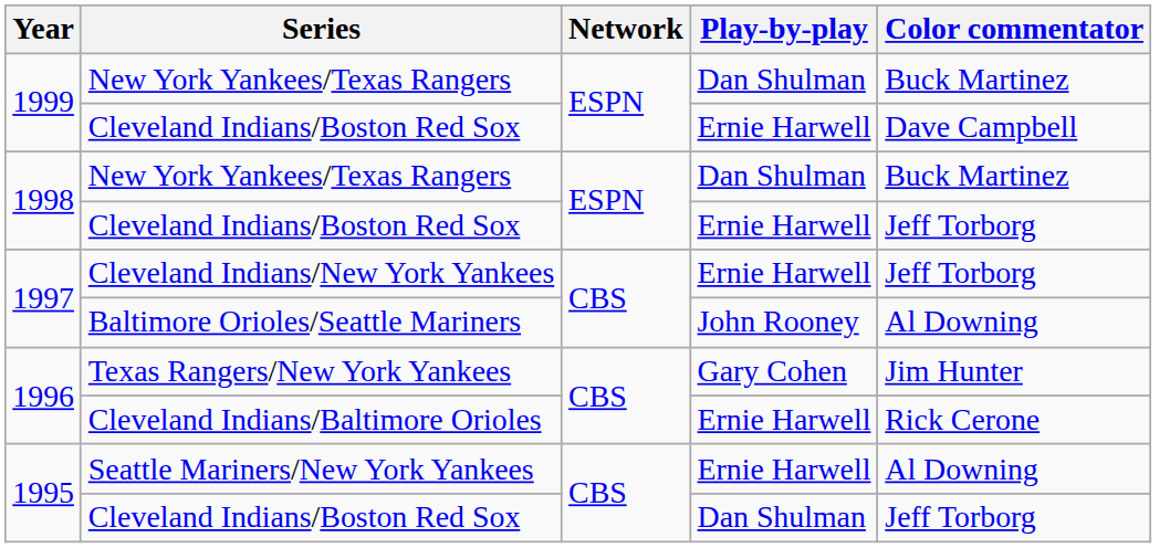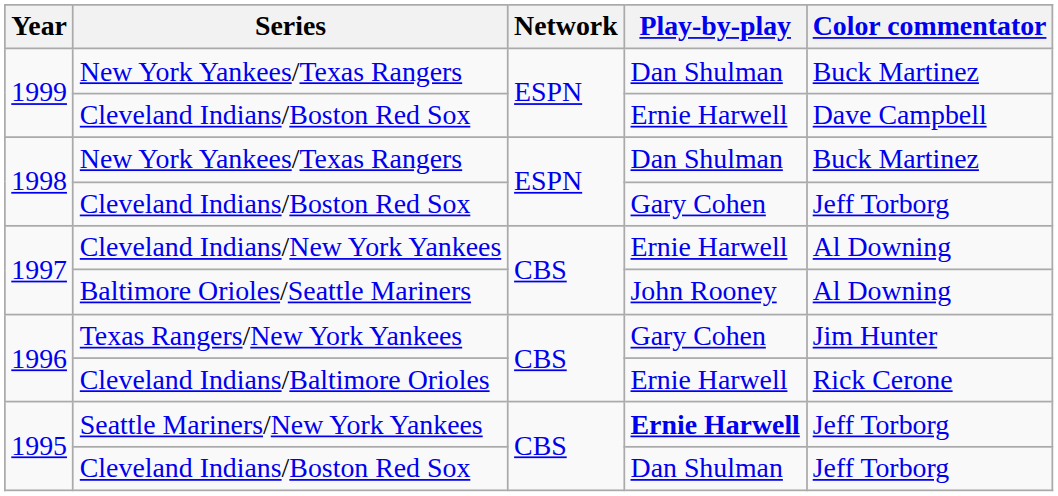 <table class="wikitable">
 <tr>
 <th>Year</th>
 <th>Series</th>
 <th>Network</th>
 <th><a href='#'>Play-by-play</a></th>
 <th><a href='#'>Color commentator</a></th>
 </tr>
 <tr>
 <td rowspan=2><a href='#'>1999</a></td>
 <td><a href='#'>New York Yankees</a>/<a href='#'>Texas Rangers</a></td>
 <td rowspan="2"><a href='#'>ESPN</a></td>
 <td><a href='#'>Dan Shulman</a></td>
 <td><a href='#'>Buck Martinez</a></td>
 </tr>
 <tr>
 <td><a href='#'>Cleveland Indians</a>/<a href='#'>Boston Red Sox</a></td>
 <td><a href='#'>Ernie Harwell</a></td>
 <td><a href='#'>Dave Campbell</a></td>
 </tr>
 <tr>
 <td rowspan=2><a href='#'>1998</a></td>
 <td><a href='#'>New York Yankees</a>/<a href='#'>Texas Rangers</a></td>
 <td rowspan="2"><a href='#'>ESPN</a></td>
 <td><a href='#'>Dan Shulman</a></td>
 <td><a href='#'>Buck Martinez</a></td>
 </tr>
 <tr>
 <td><a href='#'>Cleveland Indians</a>/<a href='#'>Boston Red Sox</a></td>
-<td><a href='#'>Ernie Harwell</a></td>
+<td><a href='#'>Gary Cohen</a></td>
 <td><a href='#'>Jeff Torborg</a></td>
 </tr>
 <tr>
 <td rowspan=2><a href='#'>1997</a></td>
 <td><a href='#'>Cleveland Indians</a>/<a href='#'>New York Yankees</a></td>
 <td rowspan="2"><a href='#'>CBS</a></td>
 <td><a href='#'>Ernie Harwell</a></td>
-<td><a href='#'>Jeff Torborg</a></td>
+<td><a href='#'>Al Downing</a></td>
 </tr>
 <tr>
 <td><a href='#'>Baltimore Orioles</a>/<a href='#'>Seattle Mariners</a></td>
 <td><a href='#'>John Rooney</a></td>
 <td><a href='#'>Al Downing</a></td>
 </tr>
 <tr>
 <td rowspan=2><a href='#'>1996</a></td>
 <td><a href='#'>Texas Rangers</a>/<a href='#'>New York Yankees</a></td>
 <td rowspan="2"><a href='#'>CBS</a></td>
 <td><a href='#'>Gary Cohen</a></td>
 <td><a href='#'>Jim Hunter</a></td>
 </tr>
 <tr>
 <td><a href='#'>Cleveland Indians</a>/<a href='#'>Baltimore Orioles</a></td>
 <td><a href='#'>Ernie Harwell</a></td>
 <td><a href='#'>Rick Cerone</a></td>
 </tr>
 <tr>
 <td rowspan=2><a href='#'>1995</a></td>
 <td><a href='#'>Seattle Mariners</a>/<a href='#'>New York Yankees</a></td>
 <td rowspan="2"><a href='#'>CBS</a></td>
-<td><a href='#'>Ernie Harwell</a></td>
-<td><a href='#'>Al Downing</a></td>
+<td><strong><a href='#'>Ernie Harwell</a></strong></td>
+<td><a href='#'>Jeff Torborg</a></td>
 </tr>
 <tr>
 <td><a href='#'>Cleveland Indians</a>/<a href='#'>Boston Red Sox</a></td>
 <td><a href='#'>Dan Shulman</a></td>
 <td><a href='#'>Jeff Torborg</a></td>
 </tr>
 </table>
